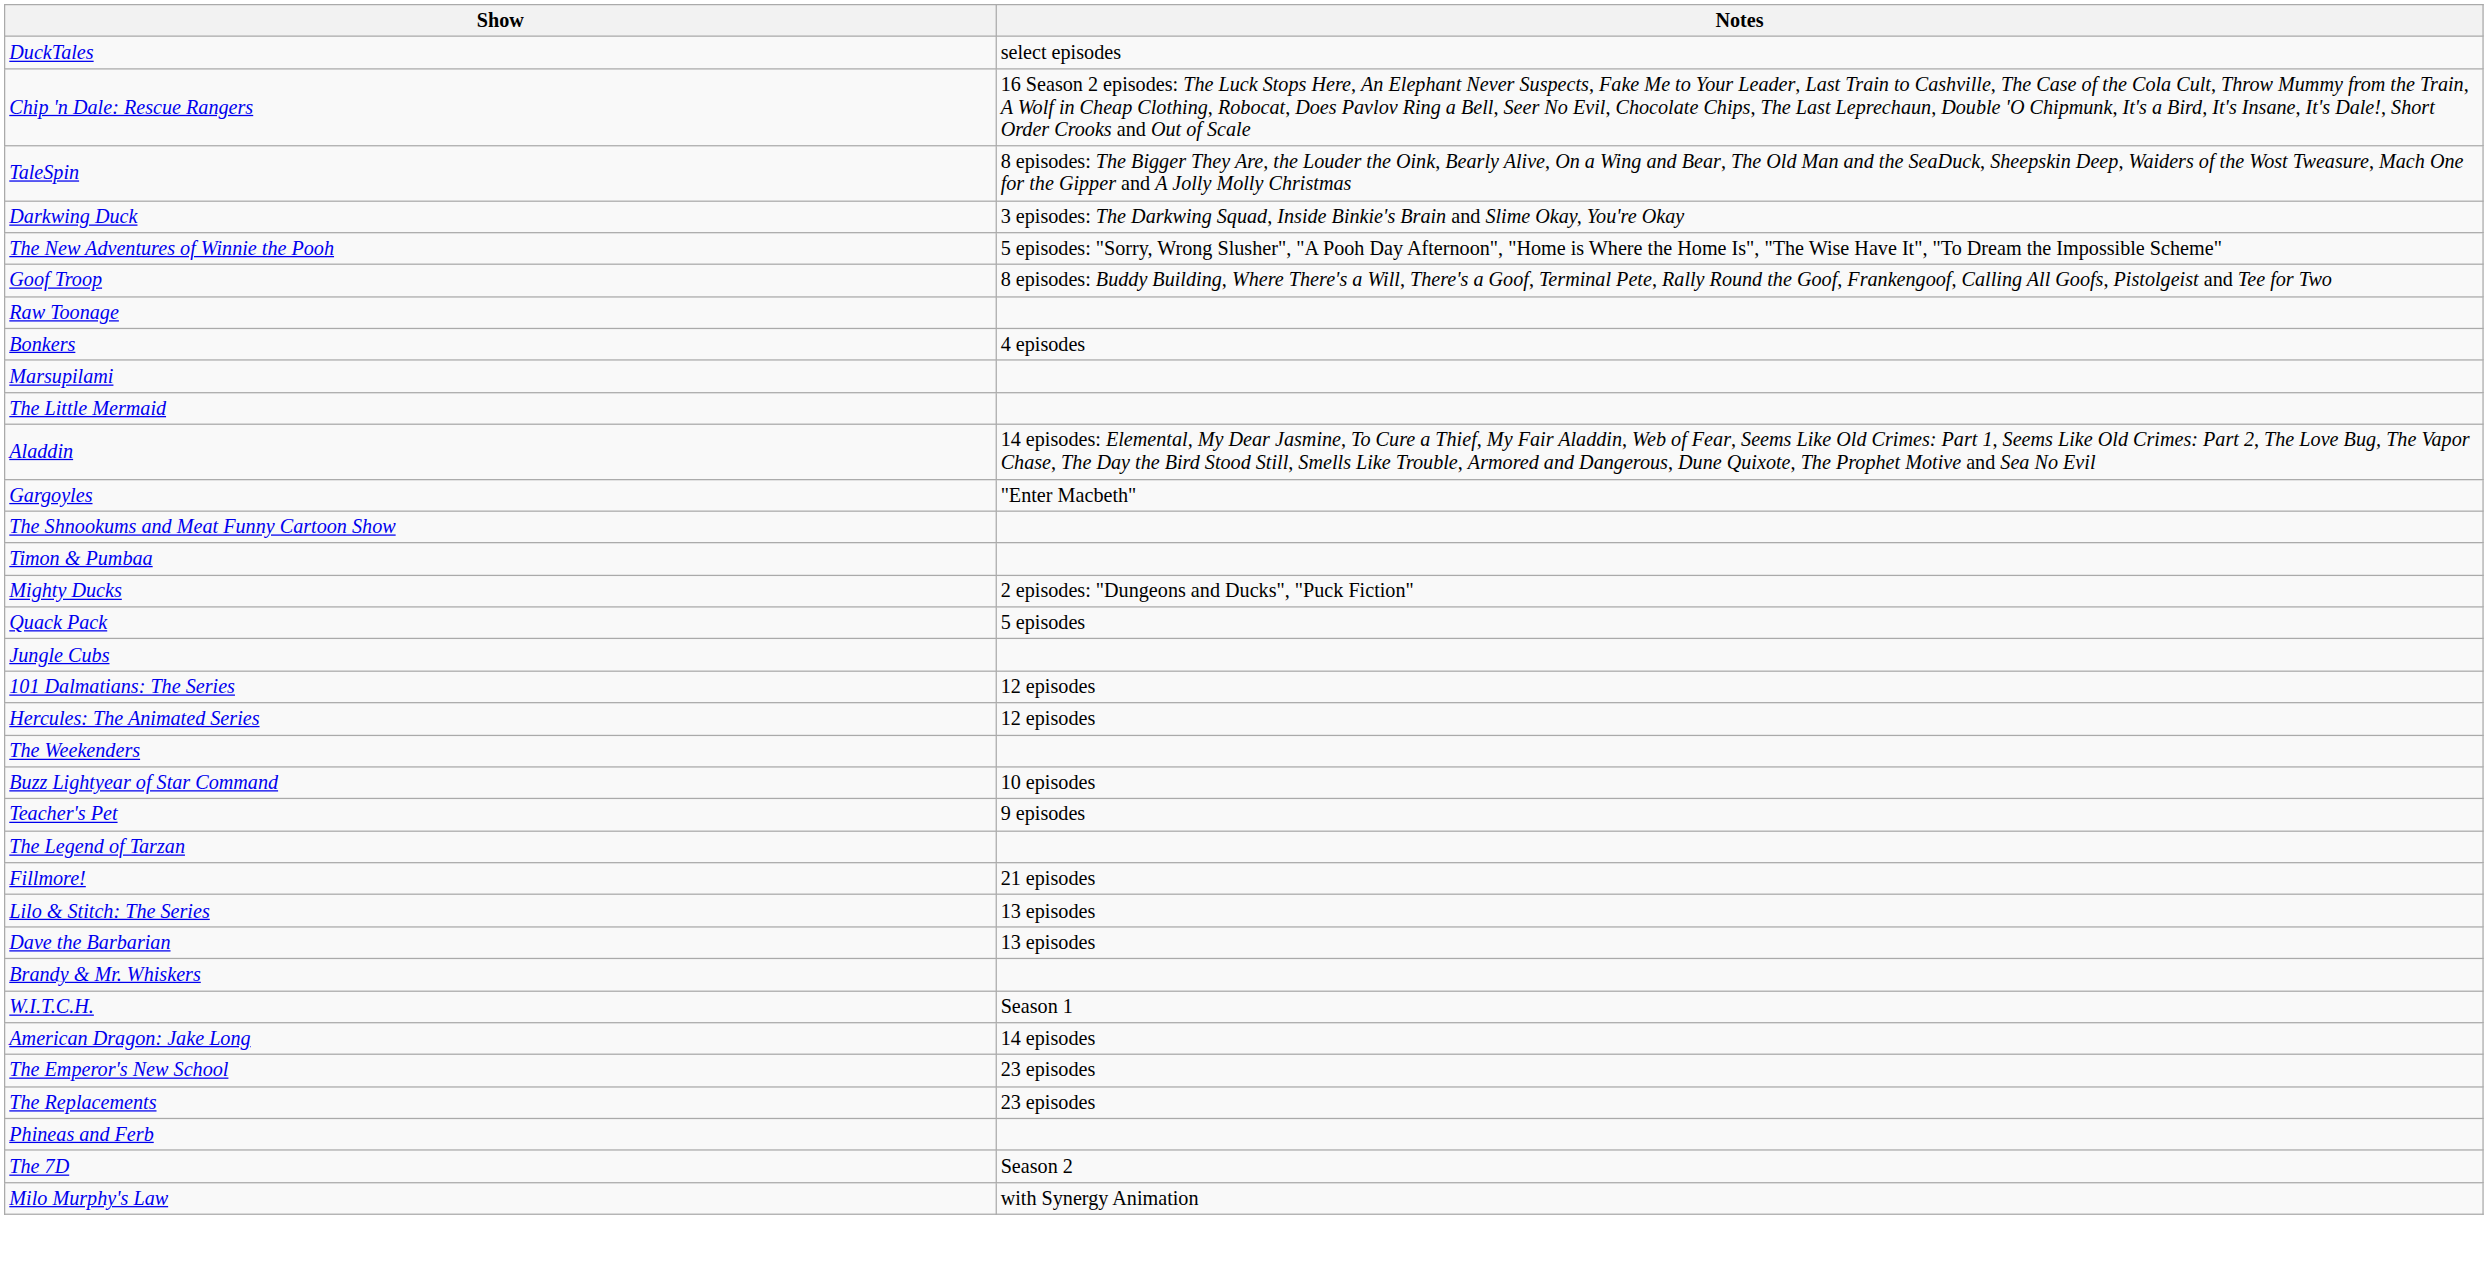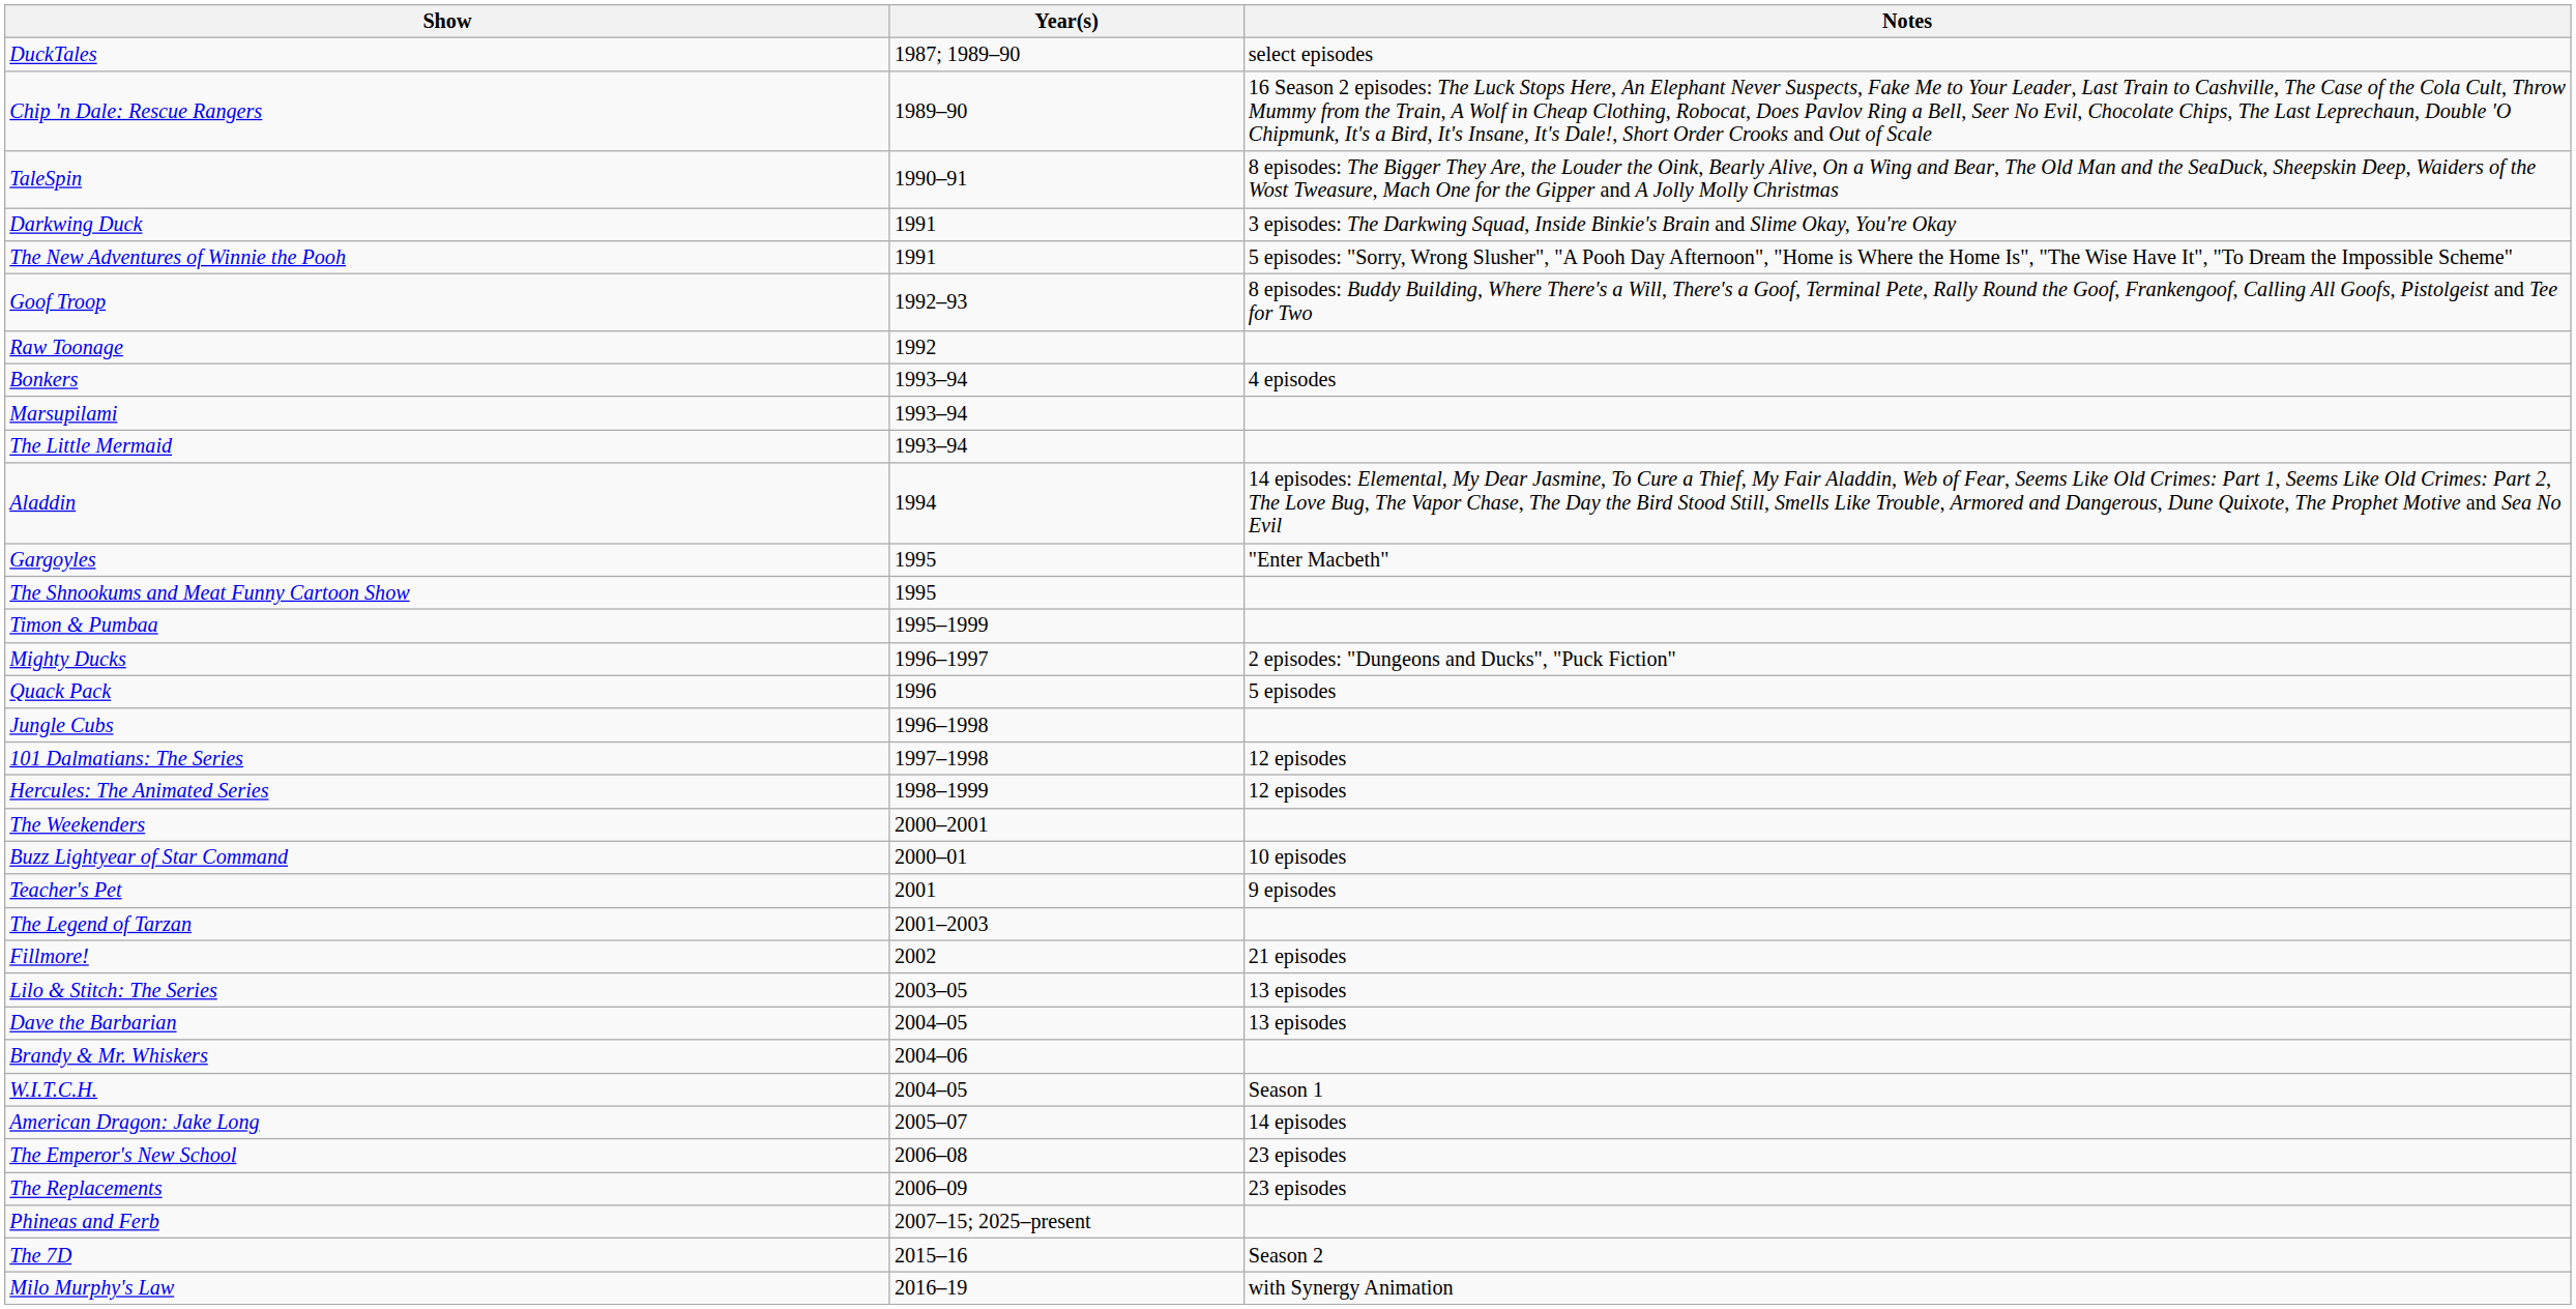 <table class="wikitable sortable" style="width: auto; style="width:75%;" table-layout: fixed;" |>
 <tr>
 <th style="width:20%;">Show</th>
+<th style="width:8%;">Year(s)</th>
 <th style="width:30%;" class="unsortable">Notes</th>
 </tr>
 <tr>
 <td><em><a href='#'>DuckTales</a></em></td>
+<td>1987; 1989–90</td>
 <td>select episodes</td>
 </tr>
 <tr>
 <td><em><a href='#'>Chip 'n Dale: Rescue Rangers</a></em></td>
+<td>1989–90</td>
 <td>16 Season 2 episodes: <em>The Luck Stops Here</em>, <em>An Elephant Never Suspects</em>, <em>Fake Me to Your Leader</em>, <em>Last Train to Cashville</em>, <em>The Case of the Cola Cult</em>, <em>Throw Mummy from the Train</em>, <em>A Wolf in Cheap Clothing</em>, <em>Robocat</em>, <em>Does Pavlov Ring a Bell</em>, <em>Seer No Evil</em>, <em>Chocolate Chips</em>, <em>The Last Leprechaun</em>, <em>Double 'O Chipmunk</em>, <em>It's a Bird, It's Insane, It's Dale!</em>, <em>Short Order Crooks</em> and <em>Out of Scale</em></td>
 </tr>
 <tr>
 <td><em><a href='#'>TaleSpin</a></em></td>
+<td>1990–91</td>
 <td>8 episodes: <em>The Bigger They Are, the Louder the Oink</em>, <em>Bearly Alive</em>, <em>On a Wing and Bear</em>, <em>The Old Man and the SeaDuck</em>, <em>Sheepskin Deep</em>, <em>Waiders of the Wost Tweasure</em>, <em>Mach One for the Gipper</em> and <em>A Jolly Molly Christmas</em></td>
 </tr>
 <tr>
 <td><em><a href='#'>Darkwing Duck</a></em></td>
+<td>1991</td>
 <td>3 episodes: <em>The Darkwing Squad</em>, <em>Inside Binkie's Brain</em> and <em>Slime Okay, You're Okay</em></td>
 </tr>
 <tr>
 <td><em><a href='#'>The New Adventures of Winnie the Pooh</a></em></td>
+<td>1991</td>
 <td>5 episodes: "Sorry, Wrong Slusher", "A Pooh Day Afternoon", "Home is Where the Home Is", "The Wise Have It", "To Dream the Impossible Scheme"</td>
 </tr>
 <tr>
 <td><em><a href='#'>Goof Troop</a></em></td>
+<td>1992–93</td>
 <td>8 episodes: <em>Buddy Building</em>, <em>Where There's a Will</em>, <em>There's a Goof</em>, <em>Terminal Pete</em>, <em>Rally Round the Goof</em>, <em>Frankengoof</em>, <em>Calling All Goofs</em>, <em>Pistolgeist</em> and <em>Tee for Two</em></td>
 </tr>
 <tr>
 <td><em><a href='#'>Raw Toonage</a></em></td>
+<td>1992</td>
 <td></td>
 </tr>
 <tr>
 <td><em><a href='#'>Bonkers</a></em></td>
+<td>1993–94</td>
 <td>4 episodes</td>
 </tr>
 <tr>
 <td><em><a href='#'>Marsupilami</a></em></td>
+<td>1993–94</td>
 <td></td>
 </tr>
 <tr>
 <td><em><a href='#'>The Little Mermaid</a></em></td>
+<td>1993–94</td>
 <td></td>
 </tr>
 <tr>
 <td><em><a href='#'>Aladdin</a></em></td>
+<td>1994</td>
 <td>14 episodes: <em>Elemental, My Dear Jasmine</em>, <em>To Cure a Thief</em>, <em>My Fair Aladdin</em>, <em>Web of Fear</em>, <em>Seems Like Old Crimes: Part 1</em>, <em>Seems Like Old Crimes: Part 2</em>, <em>The Love Bug, The Vapor Chase</em>, <em>The Day the Bird Stood Still</em>, <em>Smells Like Trouble</em>, <em>Armored and Dangerous</em>, <em>Dune Quixote</em>, <em>The Prophet Motive</em> and <em>Sea No Evil</em></td>
 </tr>
 <tr>
 <td><em><a href='#'>Gargoyles</a></em></td>
+<td>1995</td>
 <td>"Enter Macbeth"</td>
 </tr>
 <tr>
 <td><em><a href='#'>The Shnookums and Meat Funny Cartoon Show</a></em></td>
+<td>1995</td>
 <td></td>
 </tr>
 <tr>
 <td><em><a href='#'>Timon & Pumbaa</a></em></td>
+<td>1995–1999</td>
 <td></td>
 </tr>
 <tr>
 <td><em><a href='#'>Mighty Ducks</a></em></td>
+<td>1996–1997</td>
 <td>2 episodes: "Dungeons and Ducks", "Puck Fiction"</td>
 </tr>
 <tr>
 <td><em><a href='#'>Quack Pack</a></em></td>
+<td>1996</td>
 <td>5 episodes</td>
 </tr>
 <tr>
 <td><em><a href='#'>Jungle Cubs</a></em></td>
+<td>1996–1998</td>
 <td></td>
 </tr>
 <tr>
 <td><em><a href='#'>101 Dalmatians: The Series</a></em></td>
+<td>1997–1998</td>
 <td>12 episodes</td>
 </tr>
 <tr>
 <td><em><a href='#'>Hercules: The Animated Series</a></em></td>
+<td>1998–1999</td>
 <td>12 episodes</td>
 </tr>
 <tr>
 <td><em><a href='#'>The Weekenders</a></em></td>
+<td>2000–2001</td>
 <td></td>
 </tr>
 <tr>
 <td><em><a href='#'>Buzz Lightyear of Star Command</a></em></td>
+<td>2000–01</td>
 <td>10 episodes</td>
 </tr>
 <tr>
 <td><em><a href='#'>Teacher's Pet</a></em></td>
+<td>2001</td>
 <td>9 episodes</td>
 </tr>
 <tr>
 <td><em><a href='#'>The Legend of Tarzan</a></em></td>
+<td>2001–2003</td>
 <td></td>
 </tr>
 <tr>
 <td><em><a href='#'>Fillmore!</a></em></td>
+<td>2002</td>
 <td>21 episodes</td>
 </tr>
 <tr>
 <td><em><a href='#'>Lilo & Stitch: The Series</a></em></td>
+<td>2003–05</td>
 <td>13 episodes</td>
 </tr>
 <tr>
 <td><em><a href='#'>Dave the Barbarian</a></em></td>
+<td>2004–05</td>
 <td>13 episodes</td>
 </tr>
 <tr>
 <td><em><a href='#'>Brandy & Mr. Whiskers</a></em></td>
+<td>2004–06</td>
 <td></td>
 </tr>
 <tr>
 <td><em><a href='#'>W.I.T.C.H.</a></em></td>
+<td>2004–05</td>
 <td>Season 1</td>
 </tr>
 <tr>
 <td><em><a href='#'>American Dragon: Jake Long</a></em></td>
+<td>2005–07</td>
 <td>14 episodes</td>
 </tr>
 <tr>
 <td><em><a href='#'>The Emperor's New School</a></em></td>
+<td>2006–08</td>
 <td>23 episodes</td>
 </tr>
 <tr>
 <td><em><a href='#'>The Replacements</a></em></td>
+<td>2006–09</td>
 <td>23 episodes</td>
 </tr>
 <tr>
 <td><em><a href='#'>Phineas and Ferb</a></em></td>
+<td>2007–15; 2025–present</td>
 <td></td>
 </tr>
 <tr>
 <td><em><a href='#'>The 7D</a></em></td>
+<td>2015–16</td>
 <td>Season 2</td>
 </tr>
 <tr>
 <td><em><a href='#'>Milo Murphy's Law</a></em></td>
+<td>2016–19</td>
 <td>with Synergy Animation</td>
 </tr>
 </table>
